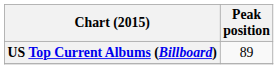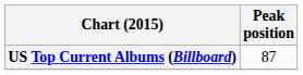 <table class="wikitable plainrowheaders sortable">
 <tr>
 <th scope="col">Chart (2015)</th>
 <th scope="col">Peak<br>position</th>
 </tr>
 <tr>
 <th scope="row">US <a href='#'>Top Current Albums</a> (<em><a href='#'>Billboard</a></em>)</th>
-<td align=center>89</td>
+<td align=center>87</td>
 </tr>
 <tr>
 </tr>
 <tr>
 </tr>
 <tr>
 </tr>
 </table>
